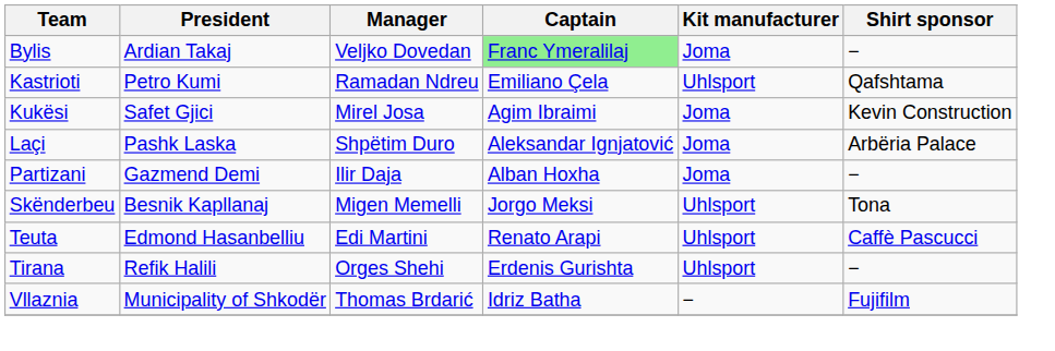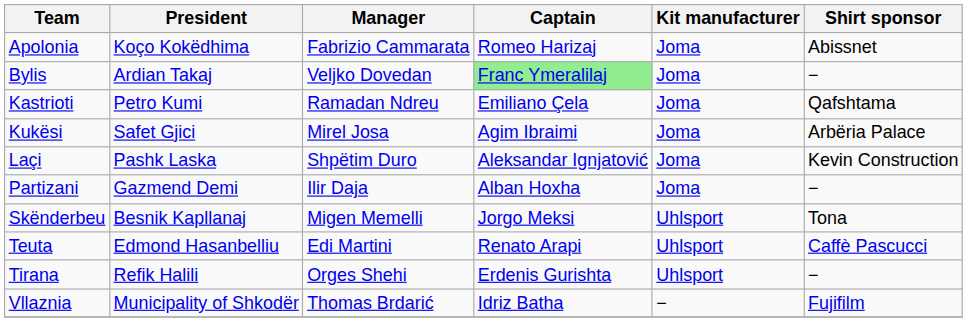 <table class="wikitable sortable" style="text-align: left;">
 <tr>
 <th>Team</th>
 <th>President</th>
 <th>Manager</th>
 <th>Captain</th>
 <th>Kit manufacturer</th>
 <th>Shirt sponsor</th>
+</tr>
+<tr>
+<td><a href='#'>Apolonia</a></td>
+<td> <a href='#'>Koço Kokëdhima</a></td>
+<td> <a href='#'>Fabrizio Cammarata</a></td>
+<td> <a href='#'>Romeo Harizaj</a></td>
+<td> <a href='#'>Joma</a></td>
+<td>Abissnet</td>
 </tr>
 <tr>
 <td><a href='#'>Bylis</a></td>
 <td> <a href='#'>Ardian Takaj</a></td>
 <td> <a href='#'>Veljko Dovedan</a></td>
 <td style="background: lightgreen;"> <a href='#'>Franc Ymeralilaj</a></td>
 <td> <a href='#'>Joma</a></td>
 <td>−</td>
 </tr>
 <tr>
 <td><a href='#'>Kastrioti</a></td>
 <td> <a href='#'>Petro Kumi</a></td>
 <td> <a href='#'>Ramadan Ndreu</a></td>
 <td> <a href='#'>Emiliano Çela</a></td>
-<td> <a href='#'>Uhlsport</a></td>
+<td> <a href='#'>Joma</a></td>
 <td>Qafshtama</td>
 </tr>
 <tr>
 <td><a href='#'>Kukësi</a></td>
 <td> <a href='#'>Safet Gjici</a></td>
 <td> <a href='#'>Mirel Josa</a></td>
 <td> <a href='#'>Agim Ibraimi</a></td>
 <td> <a href='#'>Joma</a></td>
-<td>Kevin Construction</td>
+<td>Arbëria Palace</td>
 </tr>
 <tr>
 <td><a href='#'>Laçi</a></td>
 <td> <a href='#'>Pashk Laska</a></td>
 <td> <a href='#'>Shpëtim Duro</a></td>
 <td> <a href='#'>Aleksandar Ignjatović</a></td>
 <td> <a href='#'>Joma</a></td>
-<td>Arbëria Palace</td>
+<td>Kevin Construction</td>
 </tr>
 <tr>
 <td><a href='#'>Partizani</a></td>
 <td> <a href='#'>Gazmend Demi</a></td>
 <td> <a href='#'>Ilir Daja</a></td>
 <td> <a href='#'>Alban Hoxha</a></td>
 <td> <a href='#'>Joma</a></td>
 <td>−</td>
 </tr>
 <tr>
 <td><a href='#'>Skënderbeu</a></td>
 <td> <a href='#'>Besnik Kapllanaj</a></td>
 <td> <a href='#'>Migen Memelli</a></td>
 <td> <a href='#'>Jorgo Meksi</a></td>
 <td> <a href='#'>Uhlsport</a></td>
 <td>Tona</td>
 </tr>
 <tr>
 <td><a href='#'>Teuta</a></td>
 <td> <a href='#'>Edmond Hasanbelliu</a></td>
 <td> <a href='#'>Edi Martini</a></td>
 <td> <a href='#'>Renato Arapi</a></td>
 <td> <a href='#'>Uhlsport</a></td>
 <td><a href='#'>Caffè Pascucci</a></td>
 </tr>
 <tr>
 <td><a href='#'>Tirana</a></td>
 <td> <a href='#'>Refik Halili</a></td>
 <td> <a href='#'>Orges Shehi</a></td>
 <td> <a href='#'>Erdenis Gurishta</a></td>
 <td> <a href='#'>Uhlsport</a></td>
 <td>−</td>
 </tr>
 <tr>
 <td><a href='#'>Vllaznia</a></td>
 <td> <a href='#'>Municipality of Shkodër</a></td>
 <td> <a href='#'>Thomas Brdarić</a></td>
 <td> <a href='#'>Idriz Batha</a></td>
 <td>−</td>
 <td><a href='#'>Fujifilm</a></td>
 </tr>
 <tr>
 </tr>
 </table>
